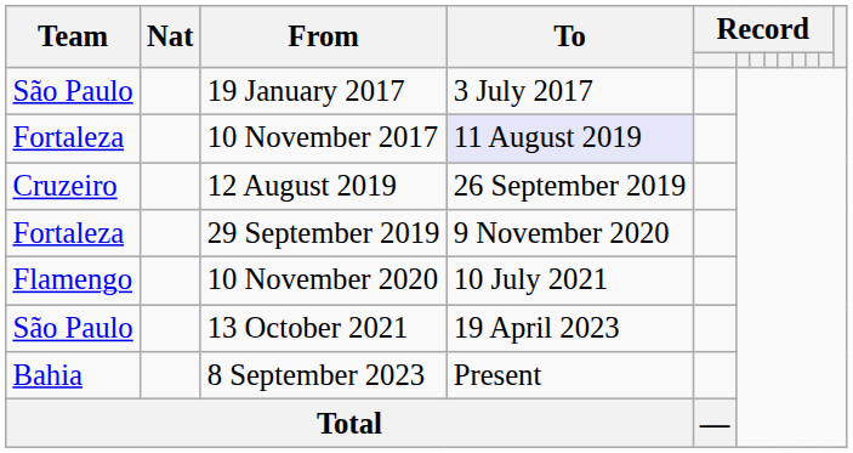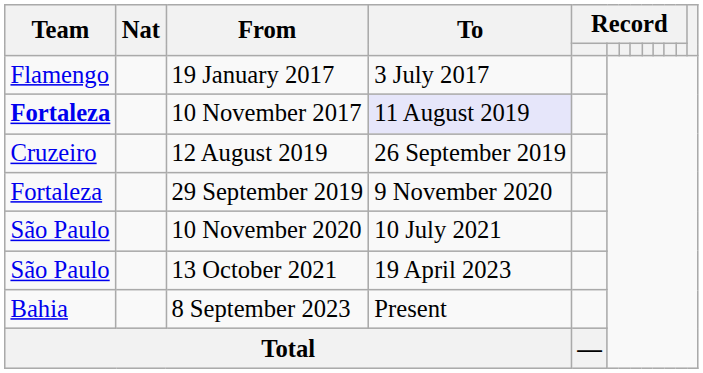 <table class="wikitable" style="text-align: center">
 <tr>
 <th rowspan="2">Team</th>
 <th rowspan="2">Nat</th>
 <th rowspan="2">From</th>
 <th rowspan="2">To</th>
 <th colspan="8">Record</th>
 <th rowspan=2></th>
 </tr>
 <tr>
 <th></th>
 <th></th>
 <th></th>
 <th></th>
 <th></th>
 <th></th>
 <th></th>
 <th></th>
 </tr>
 <tr>
-<td align=left><a href='#'>São Paulo</a></td>
+<td align=left><a href='#'>Flamengo</a></td>
 <td></td>
 <td align=left>19 January 2017</td>
 <td align=left>3 July 2017<br></td>
 <td></td>
 </tr>
 <tr>
-<td align=left><a href='#'>Fortaleza</a></td>
+<td align=left><strong><a href='#'>Fortaleza</a></strong></td>
 <td></td>
 <td align=left>10 November 2017</td>
 <td align=left style="background: lavender;">11 August 2019<br></td>
 <td></td>
 </tr>
 <tr>
 <td align=left><a href='#'>Cruzeiro</a></td>
 <td></td>
 <td align=left>12 August 2019</td>
 <td align=left>26 September 2019<br></td>
 <td></td>
 </tr>
 <tr>
 <td align=left><a href='#'>Fortaleza</a></td>
 <td></td>
 <td align=left>29 September 2019</td>
 <td align=left>9 November 2020<br></td>
 <td></td>
 </tr>
 <tr>
-<td align=left><a href='#'>Flamengo</a></td>
+<td align=left><a href='#'>São Paulo</a></td>
 <td></td>
 <td align=left>10 November 2020</td>
 <td align=left>10 July 2021<br></td>
 <td></td>
 </tr>
 <tr>
 <td align=left><a href='#'>São Paulo</a></td>
 <td></td>
 <td align=left>13 October 2021</td>
 <td align=left>19 April 2023<br></td>
 <td></td>
 </tr>
 <tr>
 <td align=left><a href='#'>Bahia</a></td>
 <td></td>
 <td align=left>8 September 2023</td>
 <td align=left>Present<br></td>
 <td></td>
 </tr>
 <tr>
 <th colspan="4">Total<br></th>
 <th>—</th>
 </tr>
 </table>
